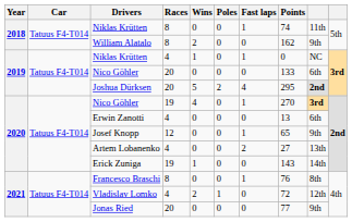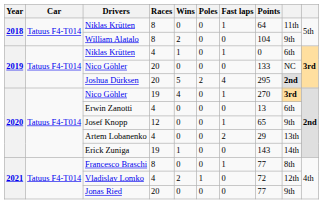 <table class="wikitable" style="font-size:85%">
 <tr>
 <th>Year</th>
 <th>Car</th>
 <th>Drivers</th>
 <th>Races</th>
 <th>Wins</th>
 <th>Poles</th>
 <th>Fast laps</th>
 <th>Points</th>
 <th></th>
 <th></th>
 </tr>
 <tr>
 <th rowspan="2"><a href='#'>2018</a></th>
 <td rowspan="2"><a href='#'>Tatuus F4-T014</a></td>
 <td> <a href='#'>Niklas Krütten</a></td>
 <td>8</td>
 <td>0</td>
 <td>0</td>
 <td>1</td>
-<td>74</td>
+<td>64</td>
 <td>11th</td>
 <td rowspan="2">5th</td>
 </tr>
 <tr>
 <td> <a href='#'>William Alatalo</a></td>
 <td>8</td>
 <td>2</td>
 <td>0</td>
 <td>0</td>
-<td>162</td>
+<td>104</td>
 <td>9th</td>
 </tr>
 <tr>
 <th rowspan="3"><a href='#'>2019</a></th>
 <td rowspan="3"><a href='#'>Tatuus F4-T014</a></td>
 <td> <a href='#'>Niklas Krütten</a></td>
 <td>4</td>
 <td>1</td>
 <td>0</td>
 <td>1</td>
 <td>0</td>
-<td>NC</td>
+<td>6th</td>
 <td rowspan="3" style="background:#ffdf9f;"><strong>3rd</strong></td>
 </tr>
 <tr>
 <td> <a href='#'>Nico Göhler</a></td>
 <td>20</td>
 <td>0</td>
 <td>0</td>
 <td>0</td>
 <td>133</td>
-<td>6th</td>
+<td>NC</td>
 </tr>
 <tr>
 <td> <a href='#'>Joshua Dürksen</a></td>
 <td>20</td>
 <td>5</td>
 <td>2</td>
 <td>4</td>
 <td>295</td>
 <td style="background:#dfdfdf;"><strong>2nd</strong></td>
 </tr>
 <tr>
 <th rowspan="5"><a href='#'>2020</a></th>
 <td rowspan="5"><a href='#'>Tatuus F4-T014</a></td>
 <td> <a href='#'>Nico Göhler</a></td>
 <td>19</td>
 <td>4</td>
 <td>0</td>
 <td>1</td>
 <td>270</td>
 <td style="background:#ffdf9f;"><strong>3rd</strong></td>
 <td rowspan="5" style="background:#dfdfdf;"><strong>2nd</strong></td>
 </tr>
 <tr>
 <td> Erwin Zanotti</td>
 <td>4</td>
 <td>0</td>
 <td>0</td>
 <td>0</td>
 <td>13</td>
 <td>6th</td>
 </tr>
 <tr>
 <td> Josef Knopp</td>
 <td>12</td>
 <td>0</td>
 <td>0</td>
 <td>1</td>
 <td>65</td>
 <td>9th</td>
 </tr>
 <tr>
 <td> Artem Lobanenko</td>
 <td>4</td>
 <td>0</td>
 <td>0</td>
 <td>2</td>
-<td>27</td>
+<td>29</td>
 <td>13th</td>
 </tr>
 <tr>
 <td> Erick Zuniga</td>
 <td>19</td>
 <td>1</td>
 <td>0</td>
 <td>0</td>
 <td>143</td>
 <td>14th</td>
 </tr>
 <tr>
 <th rowspan="3"><a href='#'>2021</a></th>
 <td rowspan="3"><a href='#'>Tatuus F4-T014</a></td>
 <td> <a href='#'>Francesco Braschi</a></td>
 <td>8</td>
 <td>0</td>
 <td>0</td>
 <td>1</td>
-<td>76</td>
+<td>77</td>
 <td>8th</td>
 <td rowspan="3">4th</td>
 </tr>
 <tr>
 <td> <a href='#'>Vladislav Lomko</a></td>
 <td>4</td>
 <td>2</td>
 <td>1</td>
 <td>0</td>
 <td>72</td>
 <td>12th</td>
 </tr>
 <tr>
 <td> <a href='#'>Jonas Ried</a></td>
 <td>20</td>
 <td>0</td>
 <td>0</td>
 <td>0</td>
 <td>77</td>
 <td>9th</td>
 </tr>
 </table>
